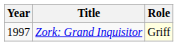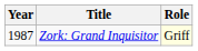 <table class="wikitable sortable">
 <tr>
 <th>Year</th>
 <th>Title</th>
 <th>Role</th>
 </tr>
 <tr>
-<td>1997</td>
+<td>1987</td>
 <td><em><a href='#'>Zork: Grand Inquisitor</a></em></td>
 <td style="background: lightyellow;">Griff</td>
 </tr>
 </table>
